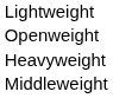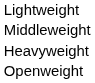 <table>
 <tr>
 <td>Lightweight</td>
 <td></td>
 <td></td>
 <td></td>
 </tr>
 <tr>
-<td>Openweight</td>
+<td>Middleweight</td>
 <td></td>
 <td></td>
 <td></td>
 </tr>
 <tr>
 <td>Heavyweight</td>
 <td></td>
 <td></td>
 <td></td>
 </tr>
 <tr>
-<td>Middleweight</td>
+<td>Openweight</td>
 <td></td>
 <td></td>
 <td></td>
 </tr>
 </table>
